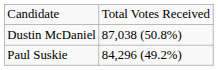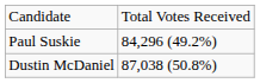 <table class="wikitable">
 <tr>
 <td>Candidate</td>
 <td>Total Votes Received</td>
 </tr>
 <tr>
+<td>Paul Suskie</td>
+<td>84,296 (49.2%)</td>
+</tr>
+<tr>
 <td>Dustin McDaniel</td>
 <td>87,038 (50.8%)</td>
 </tr>
-<tr>
-<td>Paul Suskie</td>
-<td>84,296 (49.2%)</td>
-</tr>
 </table>
